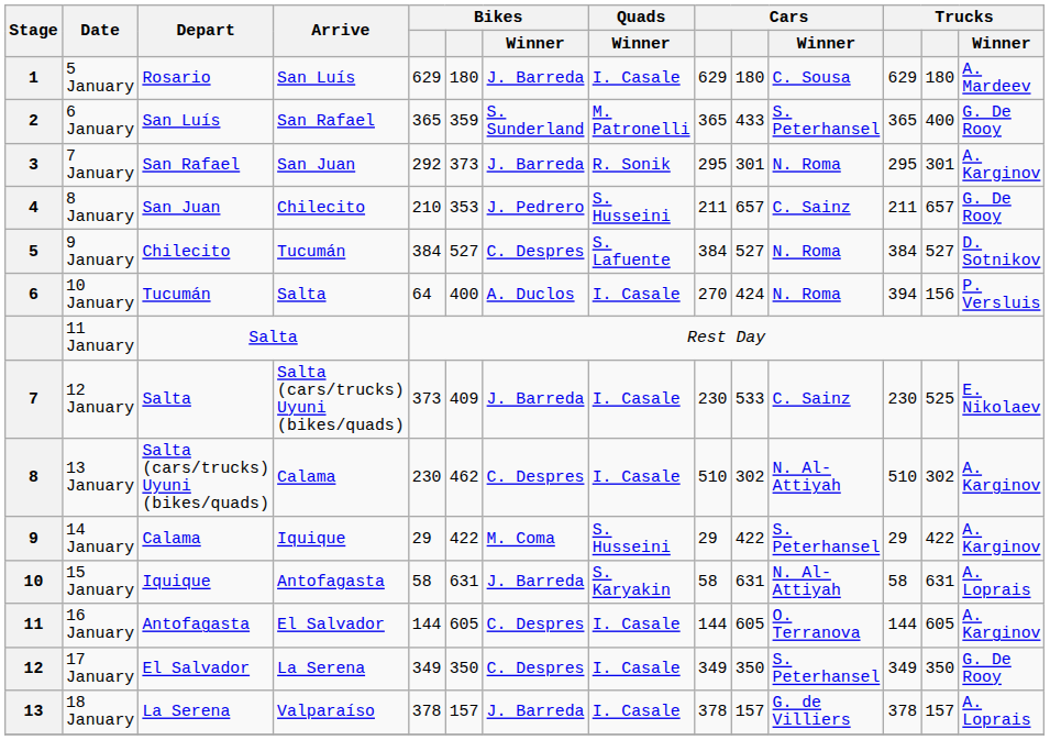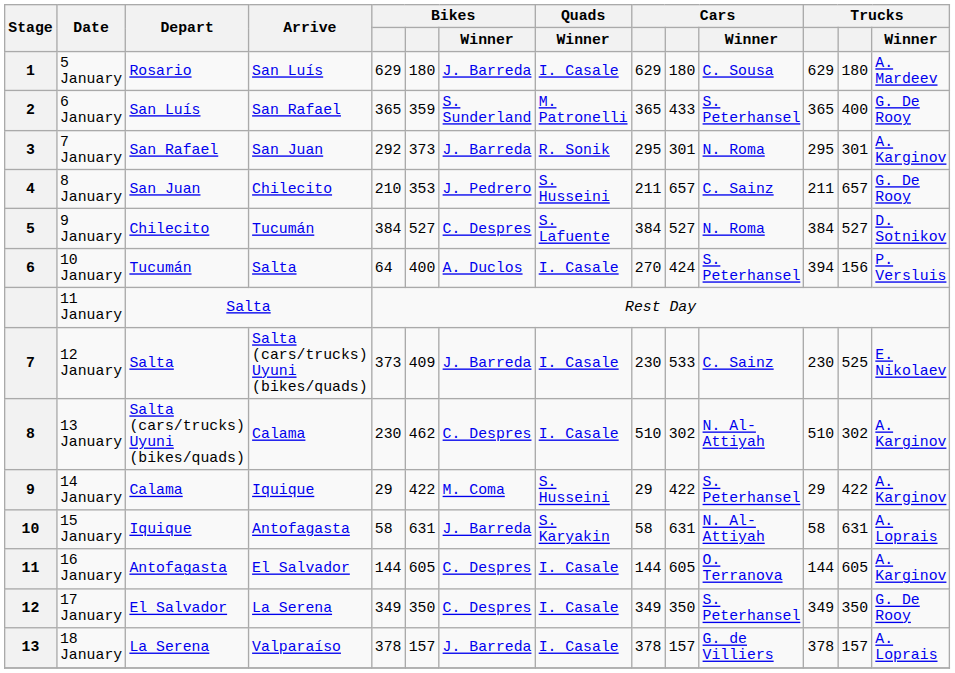 <table class="wikitable" style="font-size:85%">
 <tr>
 <th rowspan="2">Stage</th>
 <th rowspan="2">Date</th>
 <th rowspan="2">Depart</th>
 <th rowspan="2">Arrive</th>
 <th colspan="3">Bikes</th>
 <th>Quads</th>
 <th colspan="3">Cars</th>
 <th colspan="3">Trucks</th>
 </tr>
 <tr>
 <th width="30px"></th>
 <th width="30px"></th>
 <th>Winner</th>
 <th>Winner</th>
 <th width="30px"></th>
 <th width="30px"></th>
 <th>Winner</th>
 <th width="30px"></th>
 <th width="30px"></th>
 <th>Winner</th>
 </tr>
 <tr>
 <th>1</th>
 <td>5 January</td>
 <td> <a href='#'>Rosario</a></td>
 <td> <a href='#'>San Luís</a></td>
 <td>629</td>
 <td>180</td>
 <td> <a href='#'>J. Barreda</a></td>
 <td> <a href='#'>I. Casale</a></td>
 <td>629</td>
 <td>180</td>
 <td> <a href='#'>C. Sousa</a></td>
 <td>629</td>
 <td>180</td>
 <td> <a href='#'>A. Mardeev</a></td>
 </tr>
 <tr>
 <th>2</th>
 <td>6 January</td>
 <td> <a href='#'>San Luís</a></td>
 <td> <a href='#'>San Rafael</a></td>
 <td>365</td>
 <td>359</td>
 <td> <a href='#'>S. Sunderland</a></td>
 <td> <a href='#'>M. Patronelli</a></td>
 <td>365</td>
 <td>433</td>
 <td> <a href='#'>S. Peterhansel</a></td>
 <td>365</td>
 <td>400</td>
 <td> <a href='#'>G. De Rooy</a></td>
 </tr>
 <tr>
 <th>3</th>
 <td>7 January</td>
 <td> <a href='#'>San Rafael</a></td>
 <td> <a href='#'>San Juan</a></td>
 <td>292</td>
 <td>373</td>
 <td> <a href='#'>J. Barreda</a></td>
 <td> <a href='#'>R. Sonik</a></td>
 <td>295</td>
 <td>301</td>
 <td> <a href='#'>N. Roma</a></td>
 <td>295</td>
 <td>301</td>
 <td> <a href='#'>A. Karginov</a></td>
 </tr>
 <tr>
 <th>4</th>
 <td>8 January</td>
 <td> <a href='#'>San Juan</a></td>
 <td> <a href='#'>Chilecito</a></td>
 <td>210</td>
 <td>353</td>
 <td> <a href='#'>J. Pedrero</a></td>
 <td> <a href='#'>S. Husseini</a></td>
 <td>211</td>
 <td>657</td>
 <td> <a href='#'>C. Sainz</a></td>
 <td>211</td>
 <td>657</td>
 <td> <a href='#'>G. De Rooy</a></td>
 </tr>
 <tr>
 <th>5</th>
 <td>9 January</td>
 <td> <a href='#'>Chilecito</a></td>
 <td> <a href='#'>Tucumán</a></td>
 <td>384</td>
 <td>527</td>
 <td> <a href='#'>C. Despres</a></td>
 <td> <a href='#'>S. Lafuente</a></td>
 <td>384</td>
 <td>527</td>
 <td> <a href='#'>N. Roma</a></td>
 <td>384</td>
 <td>527</td>
 <td> <a href='#'>D. Sotnikov</a></td>
 </tr>
 <tr>
 <th>6</th>
 <td>10 January</td>
 <td> <a href='#'>Tucumán</a></td>
 <td> <a href='#'>Salta</a></td>
 <td>64</td>
 <td>400</td>
 <td> <a href='#'>A. Duclos</a></td>
 <td> <a href='#'>I. Casale</a></td>
 <td>270</td>
 <td>424</td>
-<td> <a href='#'>N. Roma</a></td>
+<td> <a href='#'>S. Peterhansel</a></td>
 <td>394</td>
 <td>156</td>
 <td> <a href='#'>P. Versluis</a></td>
 </tr>
 <tr>
 <th></th>
 <td>11 January</td>
 <td colspan=2 align=center> <a href='#'>Salta</a></td>
 <td colspan=10 align=center><em>Rest Day</em></td>
 </tr>
 <tr>
 <th>7</th>
 <td>12 January</td>
 <td> <a href='#'>Salta</a></td>
 <td> <a href='#'>Salta</a> (cars/trucks)<br> <a href='#'>Uyuni</a> (bikes/quads)</td>
 <td>373</td>
 <td>409</td>
 <td> <a href='#'>J. Barreda</a></td>
 <td> <a href='#'>I. Casale</a></td>
 <td>230</td>
 <td>533</td>
 <td> <a href='#'>C. Sainz</a></td>
 <td>230</td>
 <td>525</td>
 <td> <a href='#'>E. Nikolaev</a></td>
 </tr>
 <tr>
 <th>8</th>
 <td>13 January</td>
 <td> <a href='#'>Salta</a> (cars/trucks)<br> <a href='#'>Uyuni</a> (bikes/quads)</td>
 <td> <a href='#'>Calama</a></td>
 <td>230</td>
 <td>462</td>
 <td> <a href='#'>C. Despres</a></td>
 <td> <a href='#'>I. Casale</a></td>
 <td>510</td>
 <td>302</td>
 <td> <a href='#'>N. Al-Attiyah</a></td>
 <td>510</td>
 <td>302</td>
 <td> <a href='#'>A. Karginov</a></td>
 </tr>
 <tr>
 <th>9</th>
 <td>14 January</td>
 <td> <a href='#'>Calama</a></td>
 <td> <a href='#'>Iquique</a></td>
 <td>29</td>
 <td>422</td>
 <td> <a href='#'>M. Coma</a></td>
 <td> <a href='#'>S. Husseini</a></td>
 <td>29</td>
 <td>422</td>
 <td> <a href='#'>S. Peterhansel</a></td>
 <td>29</td>
 <td>422</td>
 <td> <a href='#'>A. Karginov</a></td>
 </tr>
 <tr>
 <th>10</th>
 <td>15 January</td>
 <td> <a href='#'>Iquique</a></td>
 <td> <a href='#'>Antofagasta</a></td>
 <td>58</td>
 <td>631</td>
 <td> <a href='#'>J. Barreda</a></td>
 <td> <a href='#'>S. Karyakin</a></td>
 <td>58</td>
 <td>631</td>
 <td> <a href='#'>N. Al-Attiyah</a></td>
 <td>58</td>
 <td>631</td>
 <td> <a href='#'>A. Loprais</a></td>
 </tr>
 <tr>
 <th>11</th>
 <td>16 January</td>
 <td> <a href='#'>Antofagasta</a></td>
 <td> <a href='#'>El Salvador</a></td>
 <td>144</td>
 <td>605</td>
 <td> <a href='#'>C. Despres</a></td>
 <td> <a href='#'>I. Casale</a></td>
 <td>144</td>
 <td>605</td>
 <td> <a href='#'>O. Terranova</a></td>
 <td>144</td>
 <td>605</td>
 <td> <a href='#'>A. Karginov</a></td>
 </tr>
 <tr>
 <th>12</th>
 <td>17 January</td>
 <td> <a href='#'>El Salvador</a></td>
 <td> <a href='#'>La Serena</a></td>
 <td>349</td>
 <td>350</td>
 <td> <a href='#'>C. Despres</a></td>
 <td> <a href='#'>I. Casale</a></td>
 <td>349</td>
 <td>350</td>
 <td> <a href='#'>S. Peterhansel</a></td>
 <td>349</td>
 <td>350</td>
 <td> <a href='#'>G. De Rooy</a></td>
 </tr>
 <tr>
 <th>13</th>
 <td>18 January</td>
 <td> <a href='#'>La Serena</a></td>
 <td> <a href='#'>Valparaíso</a></td>
 <td>378</td>
 <td>157</td>
 <td> <a href='#'>J. Barreda</a></td>
 <td> <a href='#'>I. Casale</a></td>
 <td>378</td>
 <td>157</td>
 <td> <a href='#'>G. de Villiers</a></td>
 <td>378</td>
 <td>157</td>
 <td> <a href='#'>A. Loprais</a></td>
 </tr>
 <tr>
 </tr>
 </table>
